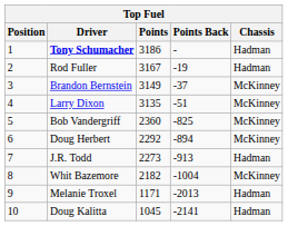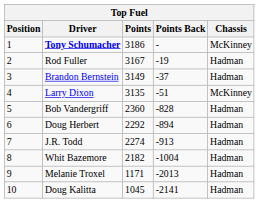 <table class="wikitable" style="font-size:90%;">
 <tr>
 <th colspan="5">Top Fuel</th>
 </tr>
 <tr>
 <th>Position</th>
 <th>Driver</th>
 <th>Points</th>
 <th>Points Back</th>
 <th>Chassis</th>
 </tr>
 <tr>
 <td>1</td>
 <td><strong><a href='#'>Tony Schumacher</a></strong></td>
 <td>3186</td>
 <td>-</td>
-<td>Hadman</td>
+<td>McKinney</td>
 </tr>
 <tr>
 <td>2</td>
 <td>Rod Fuller</td>
 <td>3167</td>
 <td>-19</td>
 <td>Hadman</td>
 </tr>
 <tr>
 <td>3</td>
 <td><a href='#'>Brandon Bernstein</a></td>
 <td>3149</td>
 <td>-37</td>
-<td>McKinney</td>
+<td>Hadman</td>
 </tr>
 <tr>
 <td>4</td>
 <td><a href='#'>Larry Dixon</a></td>
 <td>3135</td>
 <td>-51</td>
 <td>McKinney</td>
 </tr>
 <tr>
 <td>5</td>
 <td>Bob Vandergriff</td>
 <td>2360</td>
-<td>-825</td>
-<td>McKinney</td>
+<td>-828</td>
+<td>Hadman</td>
 </tr>
 <tr>
 <td>6</td>
 <td>Doug Herbert</td>
 <td>2292</td>
 <td>-894</td>
-<td>McKinney</td>
+<td>Hadman</td>
 </tr>
 <tr>
 <td>7</td>
 <td>J.R. Todd</td>
-<td>2273</td>
+<td>2274</td>
 <td>-913</td>
 <td>Hadman</td>
 </tr>
 <tr>
 <td>8</td>
 <td>Whit Bazemore</td>
 <td>2182</td>
 <td>-1004</td>
-<td>McKinney</td>
+<td>Hadman</td>
 </tr>
 <tr>
 <td>9</td>
 <td>Melanie Troxel</td>
 <td>1171</td>
 <td>-2013</td>
 <td>Hadman</td>
 </tr>
 <tr>
 <td>10</td>
 <td>Doug Kalitta</td>
 <td>1045</td>
 <td>-2141</td>
 <td>Hadman</td>
 </tr>
 </table>
